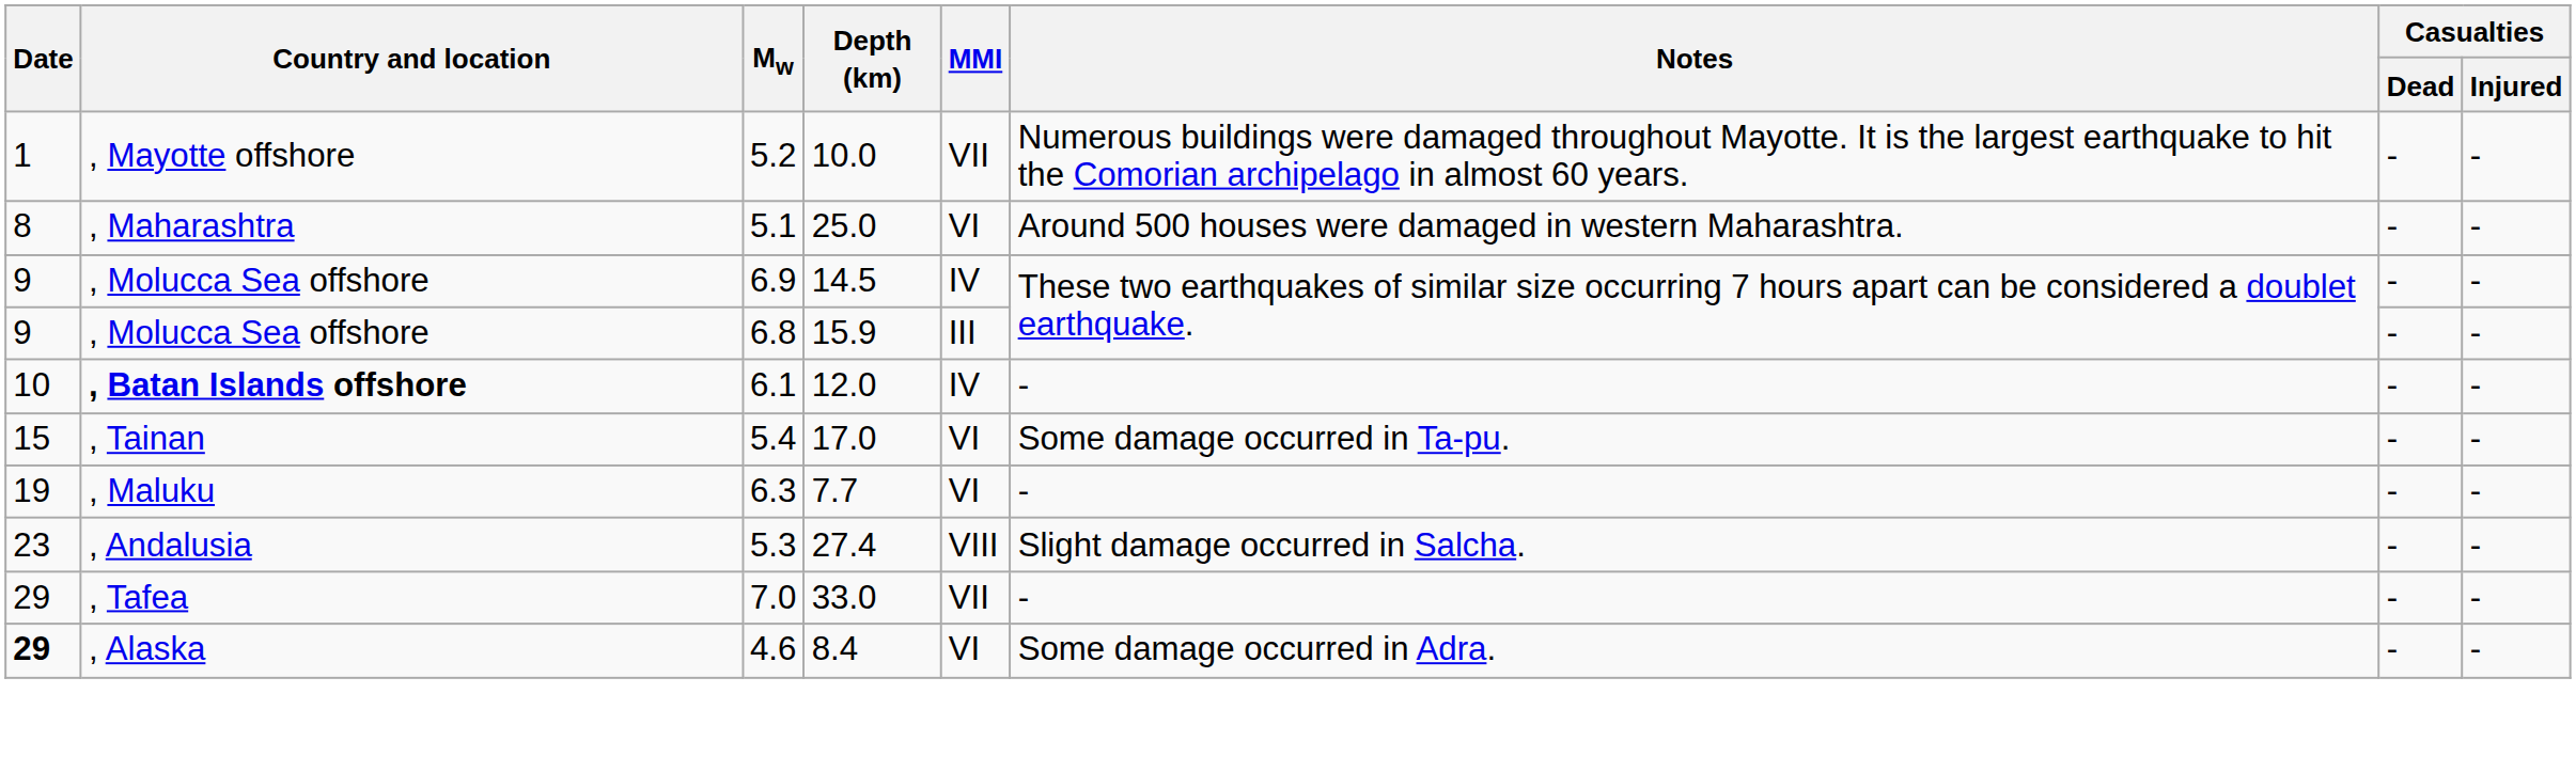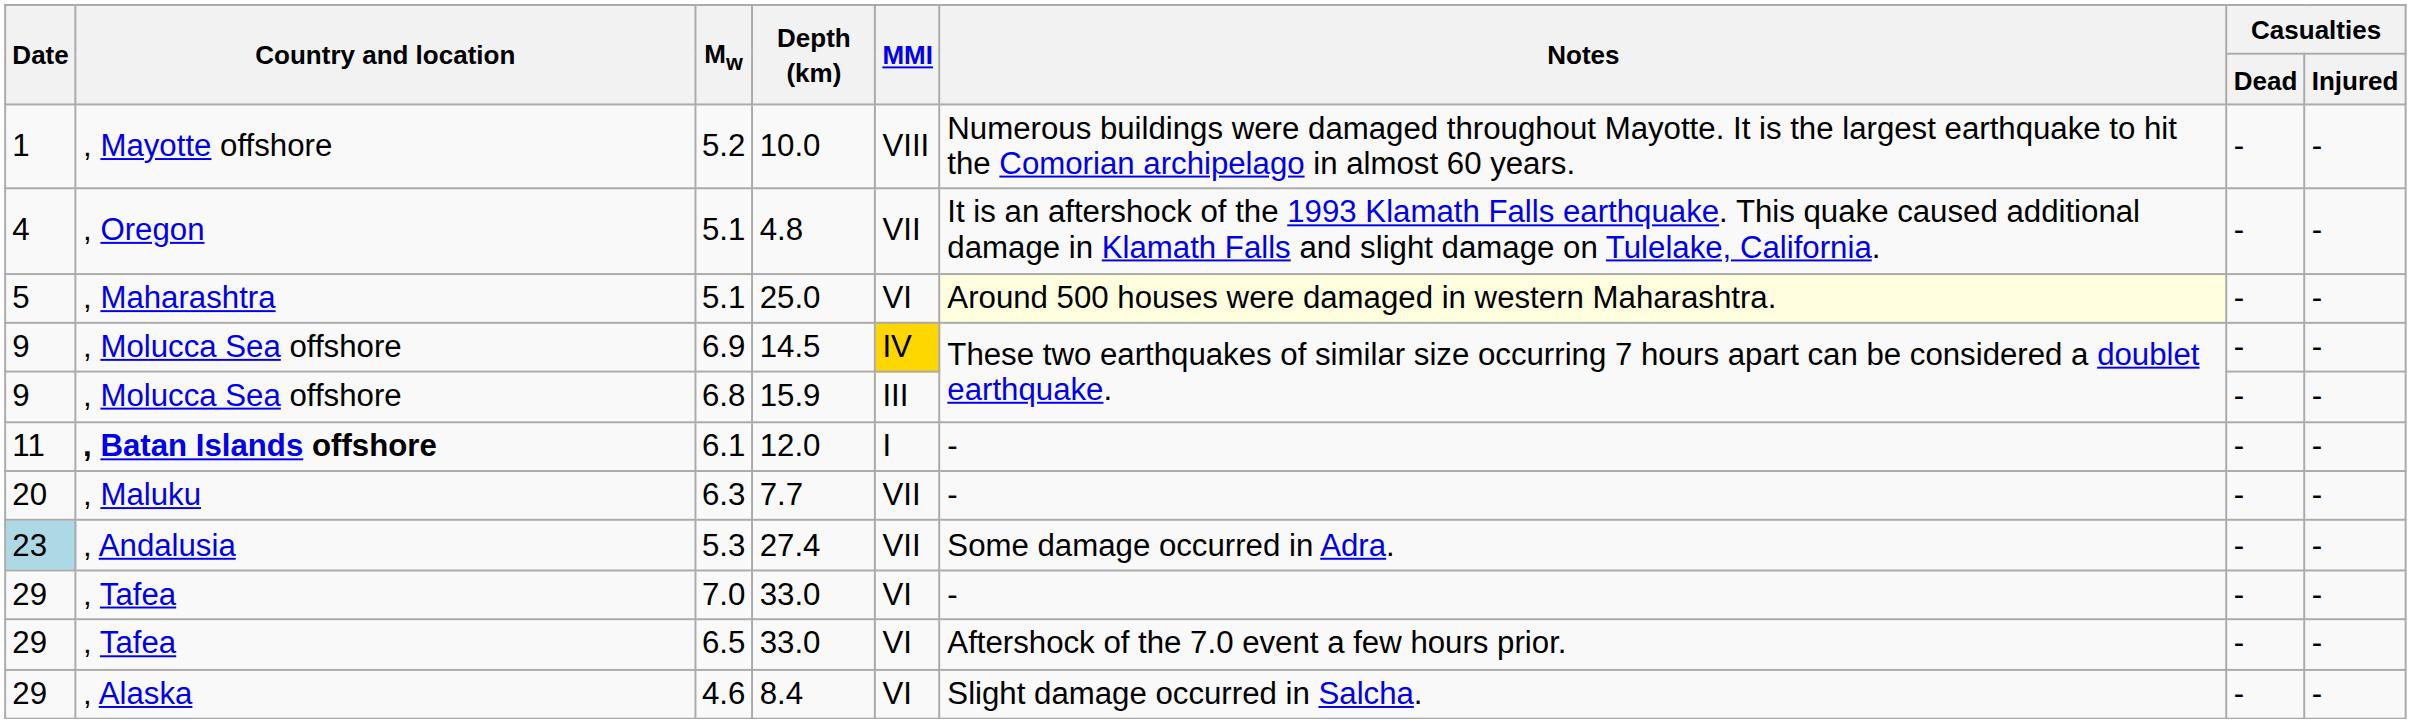 <table class="wikitable sortable" style="border:1px black; margin-left:1em;">
 <tr>
 <th rowspan="2"><small>Date</small></th>
 <th rowspan="2" style="width: 310px"><small>Country and location</small></th>
 <th rowspan="2"><small>M<sub>w</sub></small></th>
 <th rowspan="2"><small>Depth (km)</small></th>
 <th rowspan="2"><small><a href='#'>MMI</a></small></th>
 <th rowspan="2" class="unsortable"><small>Notes</small></th>
 <th colspan="2"><small>Casualties</small></th>
 </tr>
 <tr>
 <th><small>Dead</small></th>
 <th><small>Injured</small></th>
 </tr>
 <tr>
 <td>1</td>
 <td>, <a href='#'>Mayotte</a> offshore</td>
 <td>5.2</td>
 <td>10.0</td>
-<td>VII</td>
+<td>VIII</td>
 <td>Numerous buildings were damaged throughout Mayotte. It is the largest earthquake to hit the <a href='#'>Comorian archipelago</a> in almost 60 years.</td>
 <td>-</td>
 <td>-</td>
 </tr>
 <tr>
-<td>8</td>
+<td>4</td>
+<td>, <a href='#'>Oregon</a></td>
+<td>5.1</td>
+<td>4.8</td>
+<td>VII</td>
+<td>It is an aftershock of the <a href='#'>1993 Klamath Falls earthquake</a>. This quake caused additional damage in <a href='#'>Klamath Falls</a> and slight damage on <a href='#'>Tulelake, California</a>.</td>
+<td>-</td>
+<td>-</td>
+</tr>
+<tr>
+<td>5</td>
 <td>, <a href='#'>Maharashtra</a></td>
 <td>5.1</td>
 <td>25.0</td>
 <td>VI</td>
-<td>Around 500 houses were damaged in western Maharashtra.</td>
+<td style="background: lightyellow;">Around 500 houses were damaged in western Maharashtra.</td>
 <td>-</td>
 <td>-</td>
 </tr>
 <tr>
 <td>9</td>
 <td>, <a href='#'>Molucca Sea</a> offshore</td>
 <td>6.9</td>
 <td>14.5</td>
-<td>IV</td>
+<td style="background: gold;">IV</td>
 <td rowspan="2">These two earthquakes of similar size occurring 7 hours apart can be considered a <a href='#'>doublet earthquake</a>.</td>
 <td>-</td>
 <td>-</td>
 </tr>
 <tr>
 <td>9</td>
 <td>, <a href='#'>Molucca Sea</a> offshore</td>
 <td>6.8</td>
 <td>15.9</td>
 <td>III</td>
 <td>-</td>
 <td>-</td>
 </tr>
 <tr>
-<td>10</td>
+<td>11</td>
 <td><strong>, <a href='#'>Batan Islands</a> offshore</strong></td>
 <td>6.1</td>
 <td>12.0</td>
-<td>IV</td>
+<td>I</td>
 <td>-</td>
 <td>-</td>
 <td>-</td>
 </tr>
 <tr>
-<td>15</td>
-<td>, <a href='#'>Tainan</a></td>
-<td>5.4</td>
-<td>17.0</td>
-<td>VI</td>
-<td>Some damage occurred in <a href='#'>Ta-pu</a>.</td>
-<td>-</td>
-<td>-</td>
-</tr>
-<tr>
-<td>19</td>
+<td>20</td>
 <td>, <a href='#'>Maluku</a></td>
 <td>6.3</td>
 <td>7.7</td>
-<td>VI</td>
+<td>VII</td>
 <td>-</td>
 <td>-</td>
 <td>-</td>
 </tr>
 <tr>
-<td>23</td>
+<td style="background: lightblue;">23</td>
 <td>, <a href='#'>Andalusia</a></td>
 <td>5.3</td>
 <td>27.4</td>
-<td>VIII</td>
-<td>Slight damage occurred in <a href='#'>Salcha</a>.</td>
+<td>VII</td>
+<td>Some damage occurred in <a href='#'>Adra</a>.</td>
 <td>-</td>
 <td>-</td>
 </tr>
 <tr>
 <td>29</td>
 <td>, <a href='#'>Tafea</a></td>
 <td>7.0</td>
 <td>33.0</td>
-<td>VII</td>
+<td>VI</td>
 <td>-</td>
 <td>-</td>
 <td>-</td>
 </tr>
 <tr>
-<td><strong>29</strong></td>
+<td>29</td>
+<td>, <a href='#'>Tafea</a></td>
+<td>6.5</td>
+<td>33.0</td>
+<td>VI</td>
+<td>Aftershock of the 7.0 event a few hours prior.</td>
+<td>-</td>
+<td>-</td>
+</tr>
+<tr>
+<td>29</td>
 <td>, <a href='#'>Alaska</a></td>
 <td>4.6</td>
 <td>8.4</td>
 <td>VI</td>
-<td>Some damage occurred in <a href='#'>Adra</a>.</td>
+<td>Slight damage occurred in <a href='#'>Salcha</a>.</td>
 <td>-</td>
 <td>-</td>
 </tr>
 </table>
